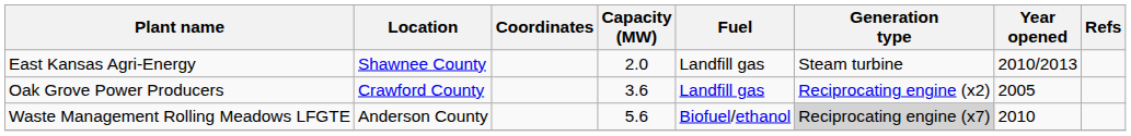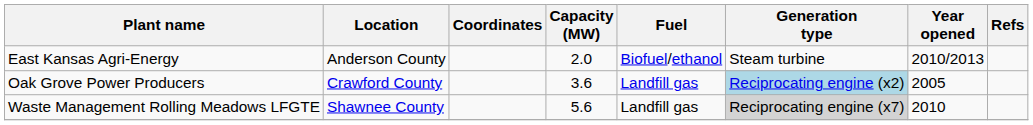 <table class="wikitable sortable">
 <tr>
 <th>Plant name</th>
 <th>Location</th>
 <th>Coordinates</th>
 <th>Capacity<br>(MW)</th>
 <th>Fuel</th>
 <th>Generation<br>type</th>
 <th>Year<br>opened</th>
 <th>Refs</th>
 </tr>
 <tr>
 <td>East Kansas Agri-Energy</td>
-<td><a href='#'>Shawnee County</a></td>
+<td>Anderson County</td>
 <td></td>
 <td align="center">2.0</td>
-<td>Landfill gas</td>
+<td><a href='#'>Biofuel</a>/<a href='#'>ethanol</a></td>
 <td>Steam turbine</td>
 <td>2010/2013</td>
 <td></td>
 </tr>
 <tr>
 <td>Oak Grove Power Producers</td>
 <td><a href='#'>Crawford County</a></td>
 <td></td>
 <td align="center">3.6</td>
 <td><a href='#'>Landfill gas</a></td>
-<td><a href='#'>Reciprocating engine</a> (x2)</td>
+<td style="background: lightblue;"><a href='#'>Reciprocating engine</a> (x2)</td>
 <td>2005</td>
 <td></td>
 </tr>
 <tr>
 <td>Waste Management Rolling Meadows LFGTE</td>
-<td>Anderson County</td>
+<td><a href='#'>Shawnee County</a></td>
 <td></td>
 <td align="center">5.6</td>
-<td><a href='#'>Biofuel</a>/<a href='#'>ethanol</a></td>
+<td>Landfill gas</td>
 <td style="background: lightgrey;">Reciprocating engine (x7)</td>
 <td>2010</td>
 <td></td>
 </tr>
 <tr>
 </tr>
 </table>
